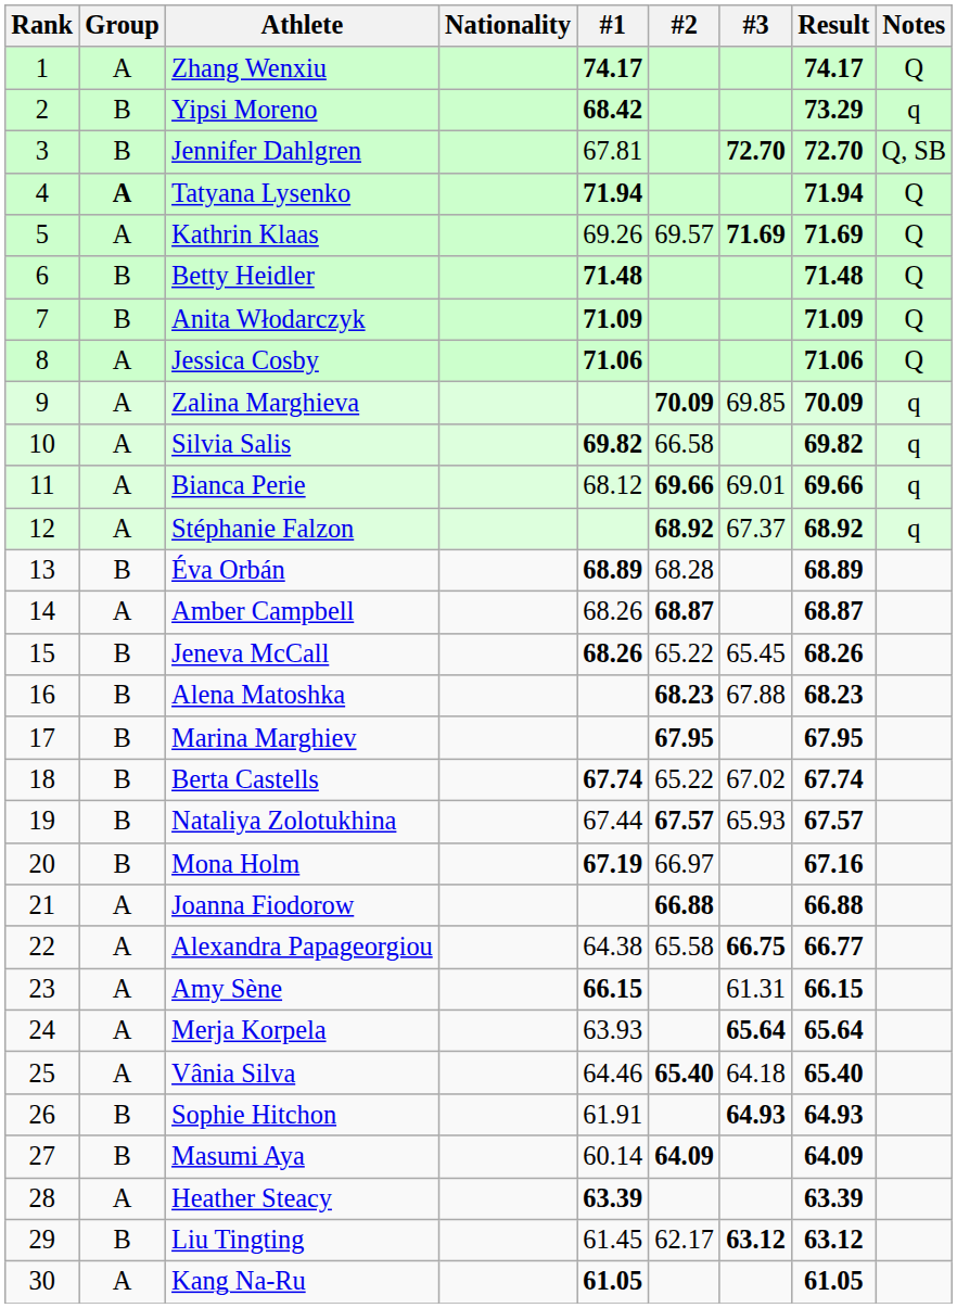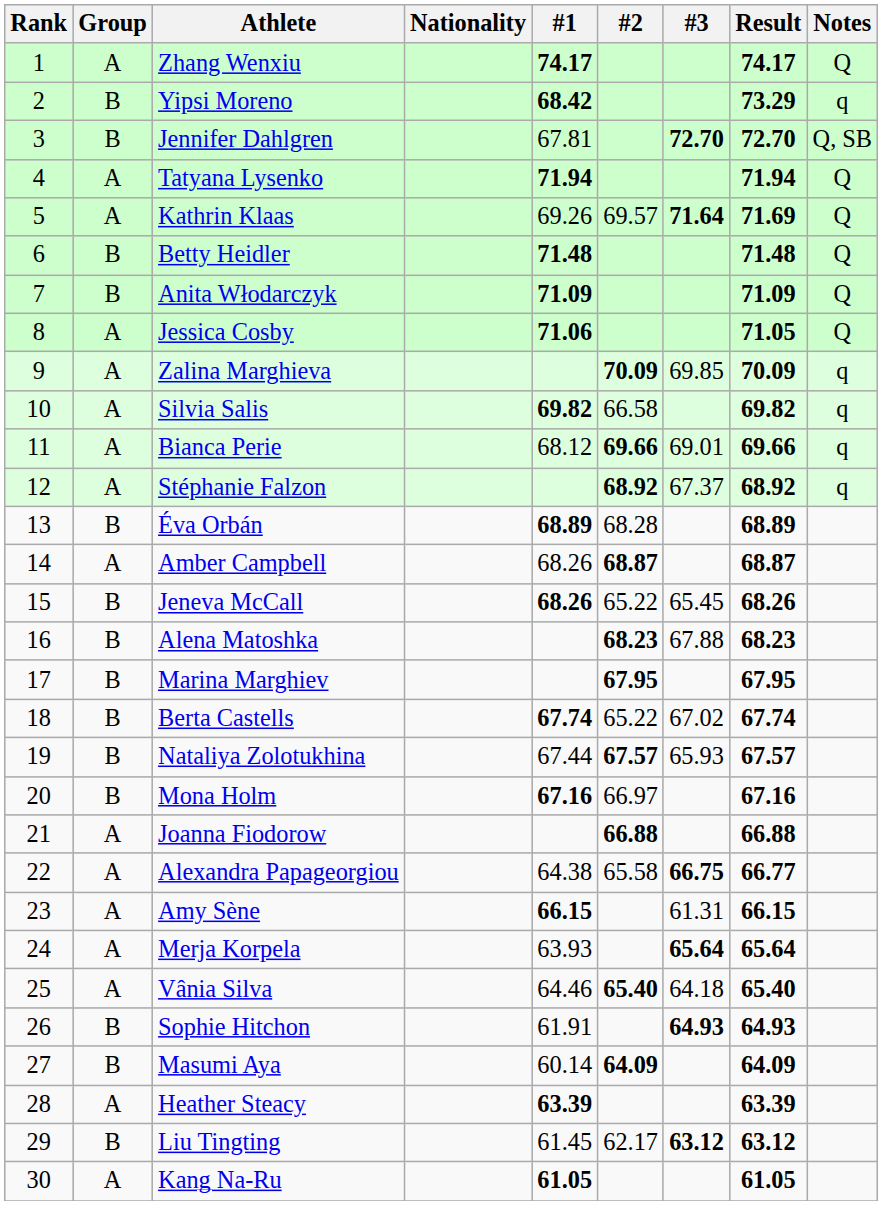 <table class="wikitable sortable" style="text-align:center">
 <tr>
 <th>Rank</th>
 <th>Group</th>
 <th>Athlete</th>
 <th>Nationality</th>
 <th>#1</th>
 <th>#2</th>
 <th>#3</th>
 <th>Result</th>
 <th>Notes</th>
 </tr>
 <tr bgcolor=ccffcc>
 <td>1</td>
 <td>A</td>
 <td align=left><a href='#'>Zhang Wenxiu</a></td>
 <td align=left></td>
 <td><strong>74.17</strong></td>
 <td></td>
 <td></td>
 <td><strong>74.17</strong></td>
 <td>Q</td>
 </tr>
 <tr bgcolor=ccffcc>
 <td>2</td>
 <td>B</td>
 <td align=left><a href='#'>Yipsi Moreno</a></td>
 <td align=left></td>
 <td><strong>68.42</strong></td>
 <td></td>
 <td></td>
 <td><strong>73.29</strong></td>
 <td>q</td>
 </tr>
 <tr bgcolor=ccffcc>
 <td>3</td>
 <td>B</td>
 <td align=left><a href='#'>Jennifer Dahlgren</a></td>
 <td align=left></td>
 <td>67.81</td>
 <td></td>
 <td><strong>72.70</strong></td>
 <td><strong>72.70</strong></td>
 <td>Q, SB</td>
 </tr>
 <tr bgcolor=ccffcc>
 <td>4</td>
-<td><strong>A</strong></td>
+<td>A</td>
 <td align=left><a href='#'>Tatyana Lysenko</a></td>
 <td align=left></td>
 <td><strong>71.94</strong></td>
 <td></td>
 <td></td>
 <td><strong>71.94</strong></td>
 <td>Q</td>
 </tr>
 <tr bgcolor=ccffcc>
 <td>5</td>
 <td>A</td>
 <td align=left><a href='#'>Kathrin Klaas</a></td>
 <td align=left></td>
 <td>69.26</td>
 <td>69.57</td>
-<td><strong>71.69</strong></td>
+<td><strong>71.64</strong></td>
 <td><strong>71.69</strong></td>
 <td>Q</td>
 </tr>
 <tr bgcolor=ccffcc>
 <td>6</td>
 <td>B</td>
 <td align=left><a href='#'>Betty Heidler</a></td>
 <td align=left></td>
 <td><strong>71.48</strong></td>
 <td></td>
 <td></td>
 <td><strong>71.48</strong></td>
 <td>Q</td>
 </tr>
 <tr bgcolor=ccffcc>
 <td>7</td>
 <td>B</td>
 <td align=left><a href='#'>Anita Włodarczyk</a></td>
 <td align=left></td>
 <td><strong>71.09</strong></td>
 <td></td>
 <td></td>
 <td><strong>71.09</strong></td>
 <td>Q</td>
 </tr>
 <tr bgcolor=ccffcc>
 <td>8</td>
 <td>A</td>
 <td align=left><a href='#'>Jessica Cosby</a></td>
 <td align=left></td>
 <td><strong>71.06</strong></td>
 <td></td>
 <td></td>
-<td><strong>71.06</strong></td>
+<td><strong>71.05</strong></td>
 <td>Q</td>
 </tr>
 <tr bgcolor=ddffdd>
 <td>9</td>
 <td>A</td>
 <td align=left><a href='#'>Zalina Marghieva</a></td>
 <td align=left></td>
 <td></td>
 <td><strong>70.09</strong></td>
 <td>69.85</td>
 <td><strong>70.09</strong></td>
 <td>q</td>
 </tr>
 <tr bgcolor=ddffdd>
 <td>10</td>
 <td>A</td>
 <td align=left><a href='#'>Silvia Salis</a></td>
 <td align=left></td>
 <td><strong>69.82</strong></td>
 <td>66.58</td>
 <td></td>
 <td><strong>69.82</strong></td>
 <td>q</td>
 </tr>
 <tr bgcolor=ddffdd>
 <td>11</td>
 <td>A</td>
 <td align=left><a href='#'>Bianca Perie</a></td>
 <td align=left></td>
 <td>68.12</td>
 <td><strong>69.66</strong></td>
 <td>69.01</td>
 <td><strong>69.66</strong></td>
 <td>q</td>
 </tr>
 <tr bgcolor=ddffdd>
 <td>12</td>
 <td>A</td>
 <td align=left><a href='#'>Stéphanie Falzon</a></td>
 <td align=left></td>
 <td></td>
 <td><strong>68.92</strong></td>
 <td>67.37</td>
 <td><strong>68.92</strong></td>
 <td>q</td>
 </tr>
 <tr>
 <td>13</td>
 <td>B</td>
 <td align=left><a href='#'>Éva Orbán</a></td>
 <td align=left></td>
 <td><strong>68.89</strong></td>
 <td>68.28</td>
 <td></td>
 <td><strong>68.89</strong></td>
 <td></td>
 </tr>
 <tr>
 <td>14</td>
 <td>A</td>
 <td align=left><a href='#'>Amber Campbell</a></td>
 <td align=left></td>
 <td>68.26</td>
 <td><strong>68.87</strong></td>
 <td></td>
 <td><strong>68.87</strong></td>
 <td></td>
 </tr>
 <tr>
 <td>15</td>
 <td>B</td>
 <td align=left><a href='#'>Jeneva McCall</a></td>
 <td align=left></td>
 <td><strong>68.26</strong></td>
 <td>65.22</td>
 <td>65.45</td>
 <td><strong>68.26</strong></td>
 <td></td>
 </tr>
 <tr>
 <td>16</td>
 <td>B</td>
 <td align=left><a href='#'>Alena Matoshka</a></td>
 <td align=left></td>
 <td></td>
 <td><strong>68.23</strong></td>
 <td>67.88</td>
 <td><strong>68.23</strong></td>
 <td></td>
 </tr>
 <tr>
 <td>17</td>
 <td>B</td>
 <td align=left><a href='#'>Marina Marghiev</a></td>
 <td align=left></td>
 <td></td>
 <td><strong>67.95</strong></td>
 <td></td>
 <td><strong>67.95</strong></td>
 <td></td>
 </tr>
 <tr>
 <td>18</td>
 <td>B</td>
 <td align=left><a href='#'>Berta Castells</a></td>
 <td align=left></td>
 <td><strong>67.74</strong></td>
 <td>65.22</td>
 <td>67.02</td>
 <td><strong>67.74</strong></td>
 <td></td>
 </tr>
 <tr>
 <td>19</td>
 <td>B</td>
 <td align=left><a href='#'>Nataliya Zolotukhina</a></td>
 <td align=left></td>
 <td>67.44</td>
 <td><strong>67.57</strong></td>
 <td>65.93</td>
 <td><strong>67.57</strong></td>
 <td></td>
 </tr>
 <tr>
 <td>20</td>
 <td>B</td>
 <td align=left><a href='#'>Mona Holm</a></td>
 <td align=left></td>
-<td><strong>67.19</strong></td>
+<td><strong>67.16</strong></td>
 <td>66.97</td>
 <td></td>
 <td><strong>67.16</strong></td>
 <td></td>
 </tr>
 <tr>
 <td>21</td>
 <td>A</td>
 <td align=left><a href='#'>Joanna Fiodorow</a></td>
 <td align=left></td>
 <td></td>
 <td><strong>66.88</strong></td>
 <td></td>
 <td><strong>66.88</strong></td>
 <td></td>
 </tr>
 <tr>
 <td>22</td>
 <td>A</td>
 <td align=left><a href='#'>Alexandra Papageorgiou</a></td>
 <td align=left></td>
 <td>64.38</td>
 <td>65.58</td>
 <td><strong>66.75</strong></td>
 <td><strong>66.77</strong></td>
 <td></td>
 </tr>
 <tr>
 <td>23</td>
 <td>A</td>
 <td align=left><a href='#'>Amy Sène</a></td>
 <td align=left></td>
 <td><strong>66.15</strong></td>
 <td></td>
 <td>61.31</td>
 <td><strong>66.15</strong></td>
 <td></td>
 </tr>
 <tr>
 <td>24</td>
 <td>A</td>
 <td align=left><a href='#'>Merja Korpela</a></td>
 <td align=left></td>
 <td>63.93</td>
 <td></td>
 <td><strong>65.64</strong></td>
 <td><strong>65.64</strong></td>
 <td></td>
 </tr>
 <tr>
 <td>25</td>
 <td>A</td>
 <td align=left><a href='#'>Vânia Silva</a></td>
 <td align=left></td>
 <td>64.46</td>
 <td><strong>65.40</strong></td>
 <td>64.18</td>
 <td><strong>65.40</strong></td>
 <td></td>
 </tr>
 <tr>
 <td>26</td>
 <td>B</td>
 <td align=left><a href='#'>Sophie Hitchon</a></td>
 <td align=left></td>
 <td>61.91</td>
 <td></td>
 <td><strong>64.93</strong></td>
 <td><strong>64.93</strong></td>
 <td></td>
 </tr>
 <tr>
 <td>27</td>
 <td>B</td>
 <td align=left><a href='#'>Masumi Aya</a></td>
 <td align=left></td>
 <td>60.14</td>
 <td><strong>64.09</strong></td>
 <td></td>
 <td><strong>64.09</strong></td>
 <td></td>
 </tr>
 <tr>
 <td>28</td>
 <td>A</td>
 <td align=left><a href='#'>Heather Steacy</a></td>
 <td align=left></td>
 <td><strong>63.39</strong></td>
 <td></td>
 <td></td>
 <td><strong>63.39</strong></td>
 <td></td>
 </tr>
 <tr>
 <td>29</td>
 <td>B</td>
 <td align=left><a href='#'>Liu Tingting</a></td>
 <td align=left></td>
 <td>61.45</td>
 <td>62.17</td>
 <td><strong>63.12</strong></td>
 <td><strong>63.12</strong></td>
 <td></td>
 </tr>
 <tr>
 <td>30</td>
 <td>A</td>
 <td align=left><a href='#'>Kang Na-Ru</a></td>
 <td align=left></td>
 <td><strong>61.05</strong></td>
 <td></td>
 <td></td>
 <td><strong>61.05</strong></td>
 <td></td>
 </tr>
 </table>
